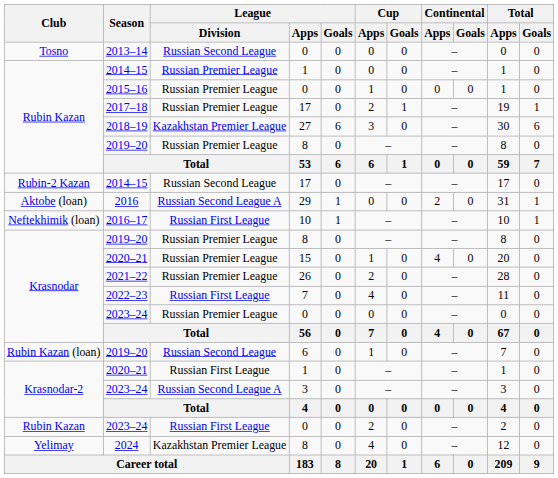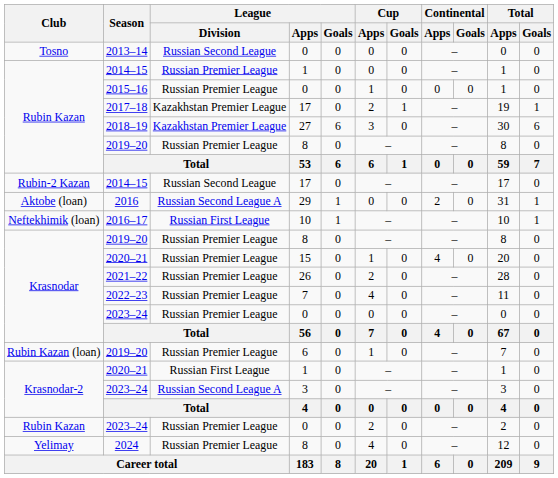 <table class="wikitable" style="text-align: center;">
 <tr>
 <th rowspan=2>Club</th>
 <th rowspan=2>Season</th>
 <th colspan=3>League</th>
 <th colspan=2>Cup</th>
 <th colspan=2>Continental</th>
 <th colspan=2>Total</th>
 </tr>
 <tr>
 <th>Division</th>
 <th>Apps</th>
 <th>Goals</th>
 <th>Apps</th>
 <th>Goals</th>
 <th>Apps</th>
 <th>Goals</th>
 <th>Apps</th>
 <th>Goals</th>
 </tr>
 <tr>
 <td><a href='#'>Tosno</a></td>
 <td><a href='#'>2013–14</a></td>
 <td><a href='#'>Russian Second League</a></td>
 <td>0</td>
 <td>0</td>
 <td>0</td>
 <td>0</td>
 <td colspan=2>–</td>
 <td>0</td>
 <td>0</td>
 </tr>
 <tr>
 <td rowspan="6"><a href='#'>Rubin Kazan</a></td>
 <td><a href='#'>2014–15</a></td>
 <td><a href='#'>Russian Premier League</a></td>
 <td>1</td>
 <td>0</td>
 <td>0</td>
 <td>0</td>
 <td colspan=2>–</td>
 <td>1</td>
 <td>0</td>
 </tr>
 <tr>
 <td><a href='#'>2015–16</a></td>
 <td>Russian Premier League</td>
 <td>0</td>
 <td>0</td>
 <td>1</td>
 <td>0</td>
 <td>0</td>
 <td>0</td>
 <td>1</td>
 <td>0</td>
 </tr>
 <tr>
 <td><a href='#'>2017–18</a></td>
-<td>Russian Premier League</td>
+<td>Kazakhstan Premier League</td>
 <td>17</td>
 <td>0</td>
 <td>2</td>
 <td>1</td>
 <td colspan=2>–</td>
 <td>19</td>
 <td>1</td>
 </tr>
 <tr>
 <td><a href='#'>2018–19</a></td>
 <td><a href='#'>Kazakhstan Premier League</a></td>
 <td>27</td>
 <td>6</td>
 <td>3</td>
 <td>0</td>
 <td colspan=2>–</td>
 <td>30</td>
 <td>6</td>
 </tr>
 <tr>
 <td><a href='#'>2019–20</a></td>
 <td>Russian Premier League</td>
 <td>8</td>
 <td>0</td>
 <td colspan=2>–</td>
 <td colspan=2>–</td>
 <td>8</td>
 <td>0</td>
 </tr>
 <tr>
 <th colspan=2>Total</th>
 <th>53</th>
 <th>6</th>
 <th>6</th>
 <th>1</th>
 <th>0</th>
 <th>0</th>
 <th>59</th>
 <th>7</th>
 </tr>
 <tr>
 <td><a href='#'>Rubin-2 Kazan</a></td>
 <td><a href='#'>2014–15</a></td>
 <td>Russian Second League</td>
 <td>17</td>
 <td>0</td>
 <td colspan=2>–</td>
 <td colspan=2>–</td>
 <td>17</td>
 <td>0</td>
 </tr>
 <tr>
 <td><a href='#'>Aktobe</a> (loan)</td>
 <td><a href='#'>2016</a></td>
 <td><a href='#'>Russian Second League A</a></td>
 <td>29</td>
 <td>1</td>
 <td>0</td>
 <td>0</td>
 <td>2</td>
 <td>0</td>
 <td>31</td>
 <td>1</td>
 </tr>
 <tr>
 <td><a href='#'>Neftekhimik</a> (loan)</td>
 <td><a href='#'>2016–17</a></td>
 <td><a href='#'>Russian First League</a></td>
 <td>10</td>
 <td>1</td>
 <td colspan=2>–</td>
 <td colspan=2>–</td>
 <td>10</td>
 <td>1</td>
 </tr>
 <tr>
 <td rowspan="6"><a href='#'>Krasnodar</a></td>
 <td><a href='#'>2019–20</a></td>
 <td>Russian Premier League</td>
 <td>8</td>
 <td>0</td>
 <td colspan=2>–</td>
 <td colspan=2>–</td>
 <td>8</td>
 <td>0</td>
 </tr>
 <tr>
 <td><a href='#'>2020–21</a></td>
 <td>Russian Premier League</td>
 <td>15</td>
 <td>0</td>
 <td>1</td>
 <td>0</td>
 <td>4</td>
 <td>0</td>
 <td>20</td>
 <td>0</td>
 </tr>
 <tr>
 <td><a href='#'>2021–22</a></td>
 <td>Russian Premier League</td>
 <td>26</td>
 <td>0</td>
 <td>2</td>
 <td>0</td>
 <td colspan=2>–</td>
 <td>28</td>
 <td>0</td>
 </tr>
 <tr>
 <td><a href='#'>2022–23</a></td>
-<td><a href='#'>Russian First League</a></td>
+<td>Russian Premier League</td>
 <td>7</td>
 <td>0</td>
 <td>4</td>
 <td>0</td>
 <td colspan=2>–</td>
 <td>11</td>
 <td>0</td>
 </tr>
 <tr>
 <td><a href='#'>2023–24</a></td>
 <td>Russian Premier League</td>
 <td>0</td>
 <td>0</td>
 <td>0</td>
 <td>0</td>
 <td colspan=2>–</td>
 <td>0</td>
 <td>0</td>
 </tr>
 <tr>
 <th colspan=2>Total</th>
 <th>56</th>
 <th>0</th>
 <th>7</th>
 <th>0</th>
 <th>4</th>
 <th>0</th>
 <th>67</th>
 <th>0</th>
 </tr>
 <tr>
 <td><a href='#'>Rubin Kazan</a> (loan)</td>
 <td><a href='#'>2019–20</a></td>
-<td><a href='#'>Russian Second League</a></td>
+<td>Russian Premier League</td>
 <td>6</td>
 <td>0</td>
 <td>1</td>
 <td>0</td>
 <td colspan=2>–</td>
 <td>7</td>
 <td>0</td>
 </tr>
 <tr>
 <td rowspan="3"><a href='#'>Krasnodar-2</a></td>
 <td><a href='#'>2020–21</a></td>
 <td>Russian First League</td>
 <td>1</td>
 <td>0</td>
 <td colspan=2>–</td>
 <td colspan=2>–</td>
 <td>1</td>
 <td>0</td>
 </tr>
 <tr>
 <td><a href='#'>2023–24</a></td>
 <td><a href='#'>Russian Second League A</a></td>
 <td>3</td>
 <td>0</td>
 <td colspan=2>–</td>
 <td colspan=2>–</td>
 <td>3</td>
 <td>0</td>
 </tr>
 <tr>
 <th colspan=2>Total</th>
 <th>4</th>
 <th>0</th>
 <th>0</th>
 <th>0</th>
 <th>0</th>
 <th>0</th>
 <th>4</th>
 <th>0</th>
 </tr>
 <tr>
 <td><a href='#'>Rubin Kazan</a></td>
 <td><a href='#'>2023–24</a></td>
-<td><a href='#'>Russian First League</a></td>
+<td>Russian Premier League</td>
 <td>0</td>
 <td>0</td>
 <td>2</td>
 <td>0</td>
 <td colspan=2>–</td>
 <td>2</td>
 <td>0</td>
 </tr>
 <tr>
 <td><a href='#'>Yelimay</a></td>
 <td><a href='#'>2024</a></td>
-<td>Kazakhstan Premier League</td>
+<td>Russian Premier League</td>
 <td>8</td>
 <td>0</td>
 <td>4</td>
 <td>0</td>
 <td colspan=2>–</td>
 <td>12</td>
 <td>0</td>
 </tr>
 <tr>
 <th colspan=3>Career total</th>
 <th>183</th>
 <th>8</th>
 <th>20</th>
 <th>1</th>
 <th>6</th>
 <th>0</th>
 <th>209</th>
 <th>9</th>
 </tr>
 </table>
